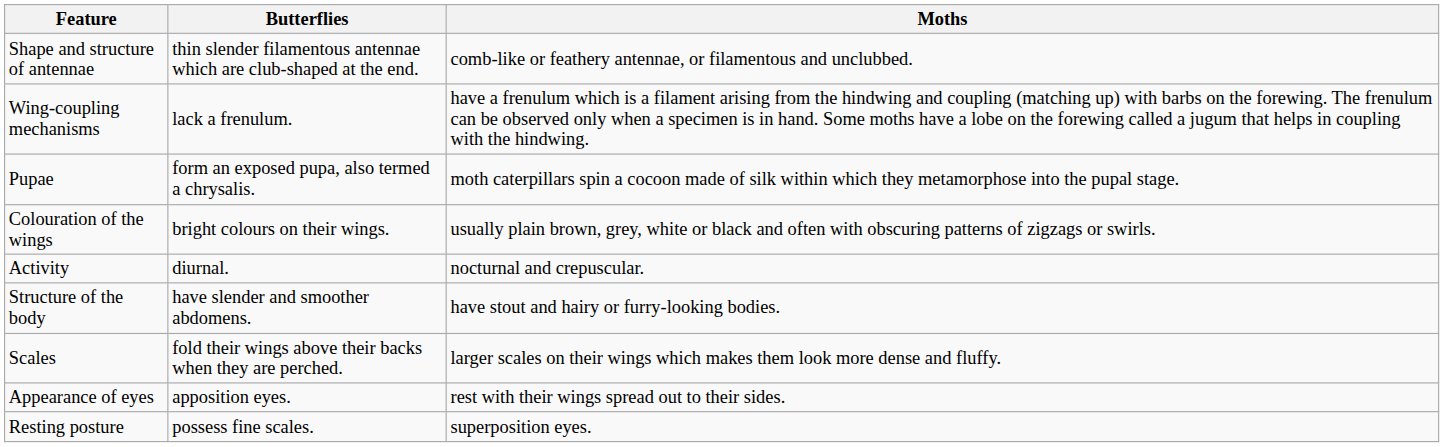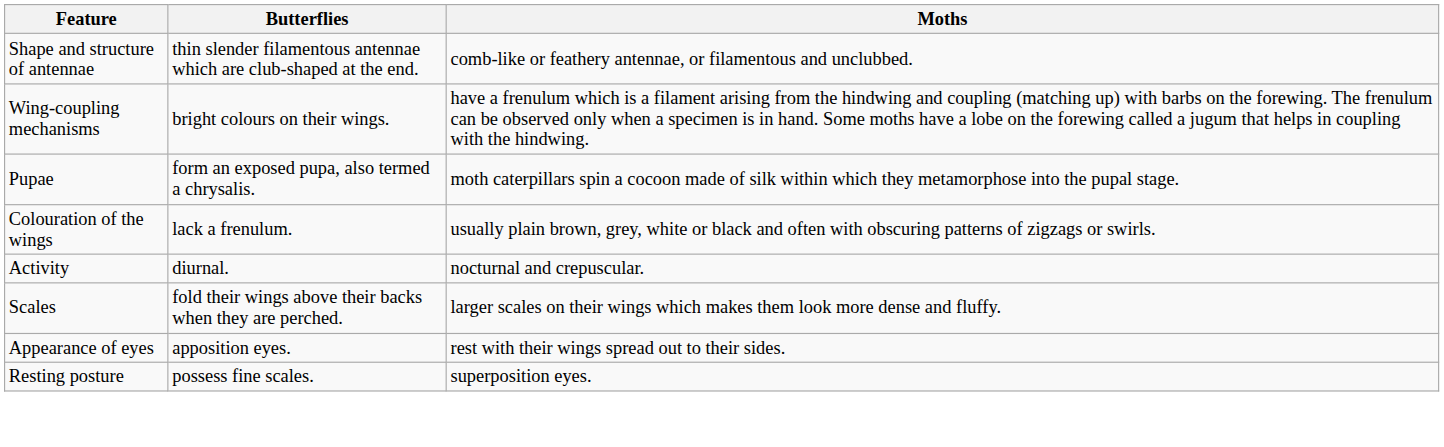 <table class="wikitable">
 <tr>
 <th>Feature</th>
 <th>Butterflies</th>
 <th>Moths</th>
 </tr>
 <tr>
 <td>Shape and structure of antennae</td>
 <td>thin slender filamentous antennae which are club-shaped at the end.</td>
 <td>comb-like or feathery antennae, or filamentous and unclubbed.</td>
 </tr>
 <tr>
 <td>Wing-coupling mechanisms</td>
-<td>lack a frenulum.</td>
+<td>bright colours on their wings.</td>
 <td>have a frenulum which is a filament arising from the hindwing and coupling (matching up) with barbs on the forewing. The frenulum can be observed only when a specimen is in hand. Some moths have a lobe on the forewing called a jugum that helps in coupling with the hindwing.</td>
 </tr>
 <tr>
 <td>Pupae</td>
 <td>form an exposed pupa, also termed a chrysalis.</td>
 <td>moth caterpillars spin a cocoon made of silk within which they metamorphose into the pupal stage.</td>
 </tr>
 <tr>
 <td>Colouration of the wings</td>
-<td>bright colours on their wings.</td>
+<td>lack a frenulum.</td>
 <td>usually plain brown, grey, white or black and often with obscuring patterns of zigzags or swirls.</td>
 </tr>
 <tr>
 <td>Activity</td>
 <td>diurnal.</td>
 <td>nocturnal and crepuscular.</td>
-</tr>
-<tr>
-<td>Structure of the body</td>
-<td>have slender and smoother abdomens.</td>
-<td>have stout and hairy or furry-looking bodies.</td>
 </tr>
 <tr>
 <td>Scales</td>
 <td>fold their wings above their backs when they are perched.</td>
 <td>larger scales on their wings which makes them look more dense and fluffy.</td>
 </tr>
 <tr>
 <td>Appearance of eyes</td>
 <td>apposition eyes.</td>
 <td>rest with their wings spread out to their sides.</td>
 </tr>
 <tr>
 <td>Resting posture</td>
 <td>possess fine scales.</td>
 <td>superposition eyes.</td>
 </tr>
 </table>
